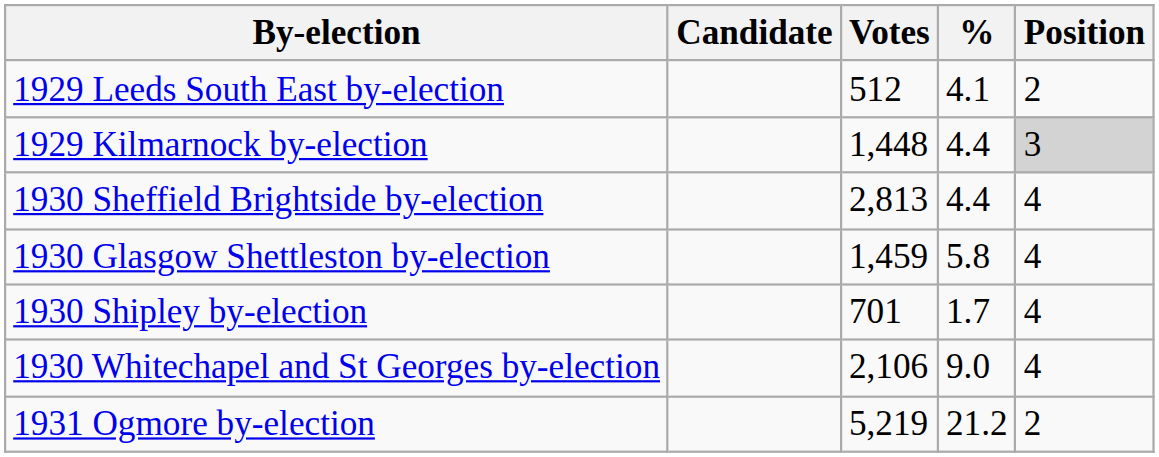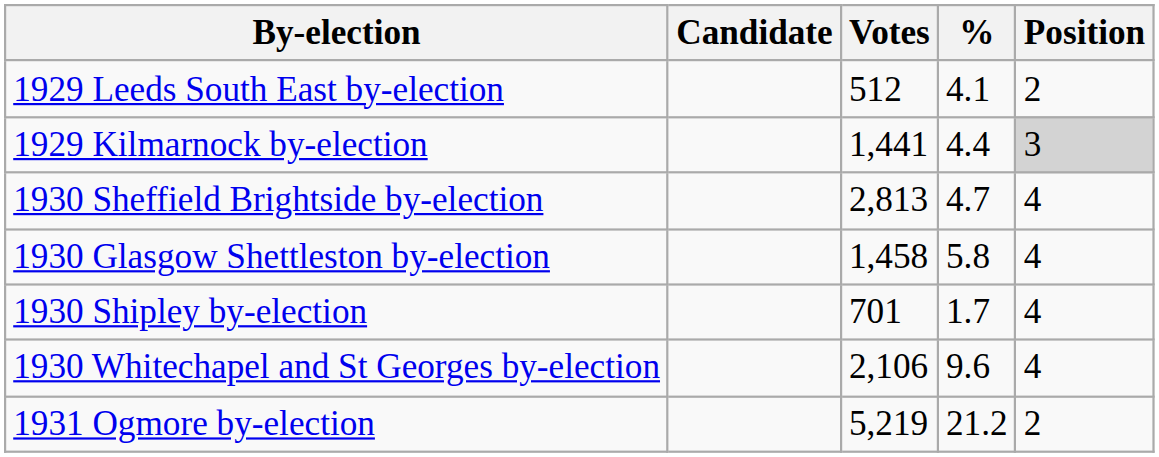 <table class="wikitable sortable">
 <tr>
 <th>By-election</th>
 <th>Candidate</th>
 <th>Votes</th>
 <th>%</th>
 <th>Position</th>
 </tr>
 <tr>
 <td><a href='#'>1929 Leeds South East by-election</a></td>
 <td></td>
 <td>512</td>
 <td>4.1</td>
 <td>2</td>
 </tr>
 <tr>
 <td><a href='#'>1929 Kilmarnock by-election</a></td>
 <td></td>
-<td>1,448</td>
+<td>1,441</td>
 <td>4.4</td>
 <td style="background: lightgrey;">3</td>
 </tr>
 <tr>
 <td><a href='#'>1930 Sheffield Brightside by-election</a></td>
 <td></td>
 <td>2,813</td>
-<td>4.4</td>
+<td>4.7</td>
 <td>4</td>
 </tr>
 <tr>
 <td><a href='#'>1930 Glasgow Shettleston by-election</a></td>
 <td></td>
-<td>1,459</td>
+<td>1,458</td>
 <td>5.8</td>
 <td>4</td>
 </tr>
 <tr>
 <td><a href='#'>1930 Shipley by-election</a></td>
 <td></td>
 <td>701</td>
 <td>1.7</td>
 <td>4</td>
 </tr>
 <tr>
 <td><a href='#'>1930 Whitechapel and St Georges by-election</a></td>
 <td></td>
 <td>2,106</td>
-<td>9.0</td>
+<td>9.6</td>
 <td>4</td>
 </tr>
 <tr>
 <td><a href='#'>1931 Ogmore by-election</a></td>
 <td></td>
 <td>5,219</td>
 <td>21.2</td>
 <td>2</td>
 </tr>
 </table>
